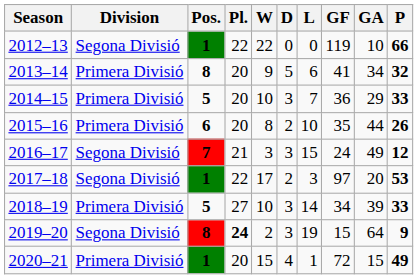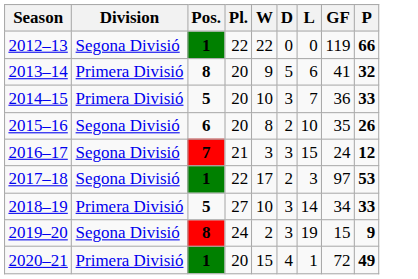 <table class="wikitable">
 <tr>
 <th>Season</th>
 <th>Division</th>
 <th>Pos.</th>
 <th>Pl.</th>
 <th>W</th>
 <th>D</th>
 <th>L</th>
 <th>GF</th>
-<th>GA</th>
 <th>P</th>
 </tr>
 <tr>
 <td><a href='#'>2012–13</a></td>
 <td><a href='#'>Segona Divisió</a></td>
 <td style="background:green" align=center><strong>1</strong></td>
 <td align=right>22</td>
 <td align=right>22</td>
 <td align=right>0</td>
 <td align=right>0</td>
 <td align=right>119</td>
-<td align=right>10</td>
 <td align=right><strong>66</strong></td>
 </tr>
 <tr>
 <td><a href='#'>2013–14</a></td>
 <td><a href='#'>Primera Divisió</a></td>
 <td align=center><strong>8</strong></td>
 <td align=right>20</td>
 <td align=right>9</td>
 <td align=right>5</td>
 <td align=right>6</td>
 <td align=right>41</td>
-<td align=right>34</td>
 <td align=right><strong>32</strong></td>
 </tr>
 <tr>
 <td><a href='#'>2014–15</a></td>
 <td><a href='#'>Primera Divisió</a></td>
 <td align=center><strong>5</strong></td>
 <td align=right>20</td>
 <td align=right>10</td>
 <td align=right>3</td>
 <td align=right>7</td>
 <td align=right>36</td>
-<td align=right>29</td>
 <td align=right><strong>33</strong></td>
 </tr>
 <tr>
 <td><a href='#'>2015–16</a></td>
-<td><a href='#'>Primera Divisió</a></td>
+<td><a href='#'>Segona Divisió</a></td>
 <td align=center><strong>6</strong></td>
 <td align=right>20</td>
 <td align=right>8</td>
 <td align=right>2</td>
 <td align=right>10</td>
 <td align=right>35</td>
-<td align=right>44</td>
 <td align=right><strong>26</strong></td>
 </tr>
 <tr>
 <td><a href='#'>2016–17</a></td>
 <td><a href='#'>Segona Divisió</a></td>
 <td style="background:red" align=center><strong>7</strong></td>
 <td align=right>21</td>
 <td align=right>3</td>
 <td align=right>3</td>
 <td align=right>15</td>
 <td align=right>24</td>
-<td align=right>49</td>
 <td align=right><strong>12</strong></td>
 </tr>
 <tr>
 <td><a href='#'>2017–18</a></td>
 <td><a href='#'>Segona Divisió</a></td>
 <td style="background:green" align=center><strong>1</strong></td>
 <td align=right>22</td>
 <td align=right>17</td>
 <td align=right>2</td>
 <td align=right>3</td>
 <td align=right>97</td>
-<td align=right>20</td>
 <td align=right><strong>53</strong></td>
 </tr>
 <tr>
 <td><a href='#'>2018–19</a></td>
 <td><a href='#'>Primera Divisió</a></td>
 <td align=center><strong>5</strong></td>
 <td align=right>27</td>
 <td align=right>10</td>
 <td align=right>3</td>
 <td align=right>14</td>
 <td align=right>34</td>
-<td align=right>39</td>
 <td align=right><strong>33</strong></td>
 </tr>
 <tr>
 <td><a href='#'>2019–20</a></td>
 <td><a href='#'>Segona Divisió</a></td>
 <td style="background:red" align=center><strong>8</strong></td>
-<td align=right><strong>24</strong></td>
+<td align=right>24</td>
 <td align=right>2</td>
 <td align=right>3</td>
 <td align=right>19</td>
 <td align=right>15</td>
-<td align=right>64</td>
 <td align=right><strong>9</strong></td>
 </tr>
 <tr>
 <td><a href='#'>2020–21</a></td>
 <td><a href='#'>Primera Divisió</a></td>
 <td style="background:green" align=center><strong>1</strong></td>
 <td align=right>20</td>
 <td align=right>15</td>
 <td align=right>4</td>
 <td align=right>1</td>
 <td align=right>72</td>
-<td align=right>15</td>
 <td align=right><strong>49</strong></td>
 </tr>
 </table>
